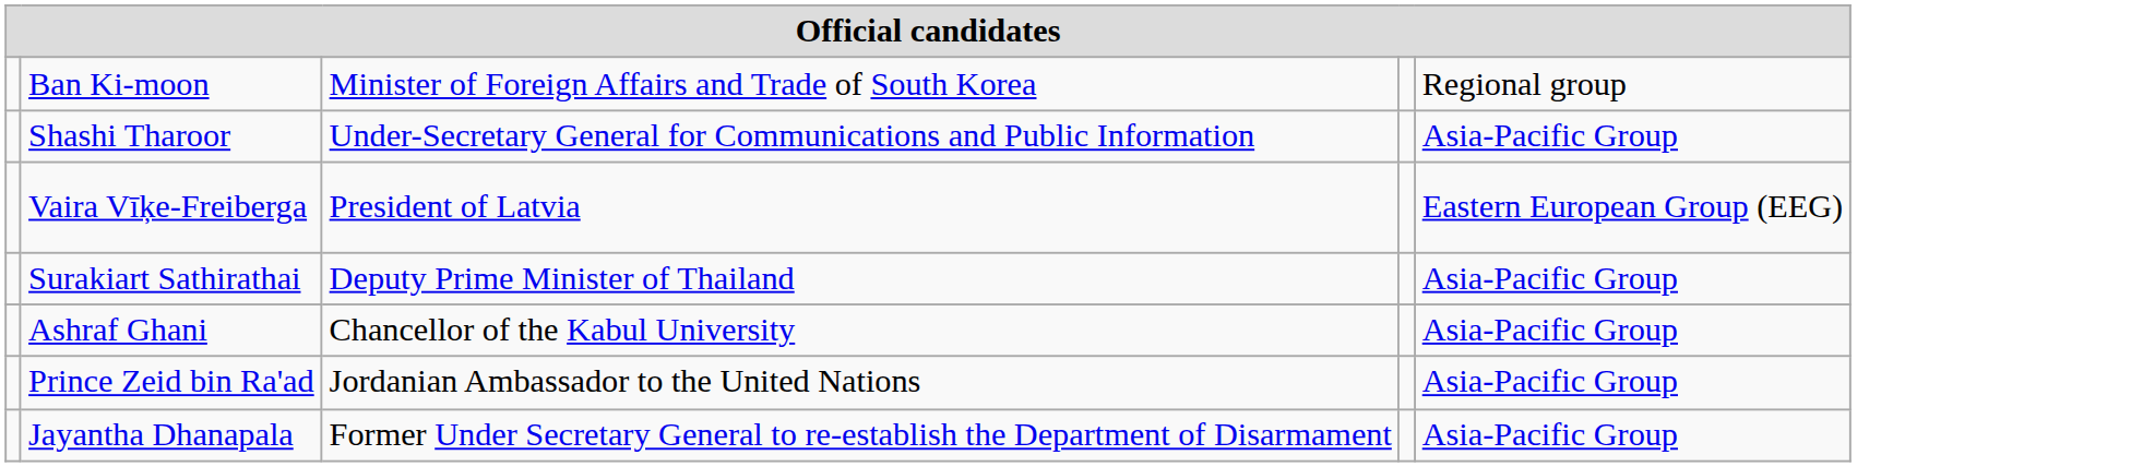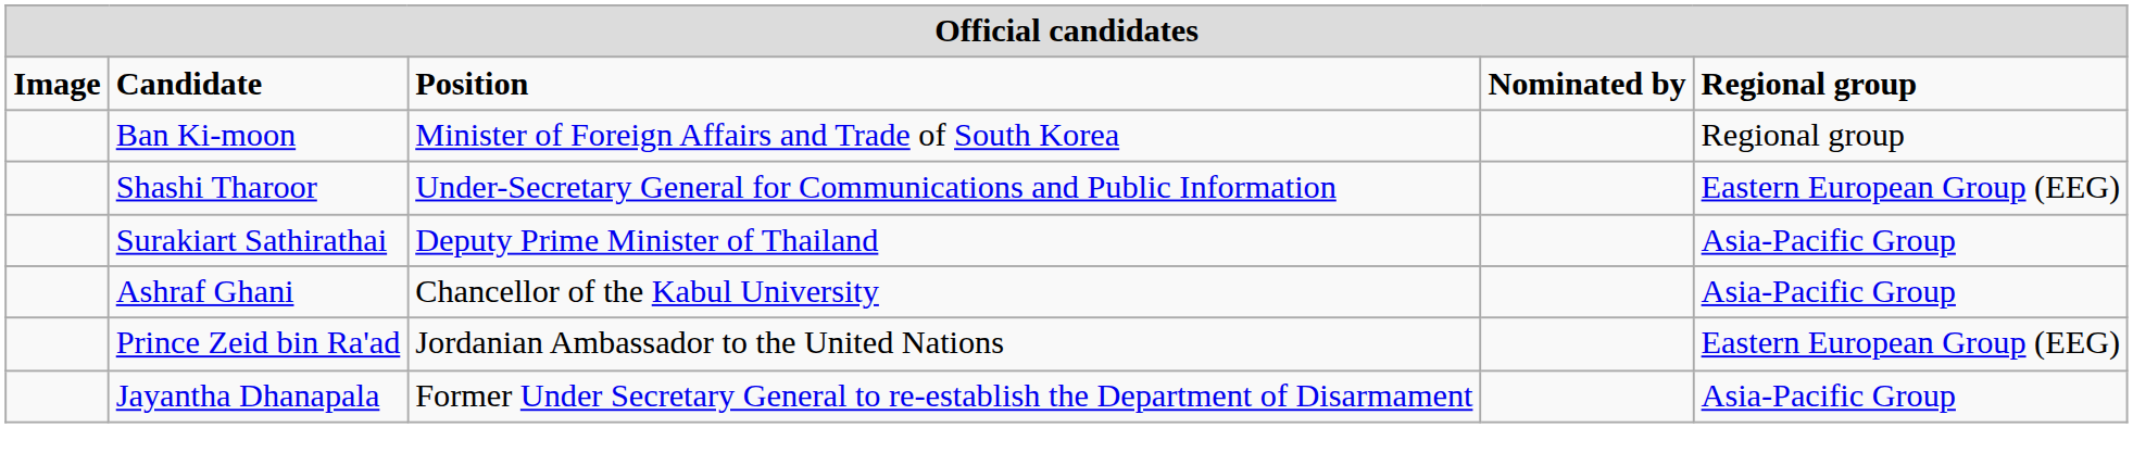 <table class="wikitable" style="margin-left:1em; margin-right:0em; width:auto;">
 <tr>
 <th style="background:#DCDCDC;" colspan="5">Official candidates</th>
+</tr>
+<tr style="font-weight:bold;">
+<td>Image</td>
+<td>Candidate</td>
+<td>Position</td>
+<td>Nominated by</td>
+<td>Regional group</td>
 </tr>
 <tr>
 <td></td>
 <td><a href='#'>Ban Ki-moon</a></td>
 <td><a href='#'>Minister of Foreign Affairs and Trade</a> of <a href='#'>South Korea</a></td>
 <td></td>
 <td>Regional group</td>
 </tr>
 <tr>
 <td></td>
 <td><a href='#'>Shashi Tharoor</a></td>
 <td><a href='#'>Under-Secretary General for Communications and Public Information</a></td>
 <td></td>
-<td><a href='#'>Asia-Pacific Group</a></td>
-</tr>
-<tr>
-<td></td>
-<td><a href='#'>Vaira Vīķe-Freiberga</a></td>
-<td><a href='#'>President of Latvia</a></td>
-<td><br> <br> </td>
 <td><a href='#'>Eastern European Group</a> (EEG)</td>
 </tr>
 <tr>
 <td></td>
 <td><a href='#'>Surakiart Sathirathai</a></td>
 <td><a href='#'>Deputy Prime Minister of Thailand</a></td>
 <td></td>
 <td><a href='#'>Asia-Pacific Group</a></td>
 </tr>
 <tr>
 <td></td>
 <td><a href='#'>Ashraf Ghani</a></td>
 <td>Chancellor of the <a href='#'>Kabul University</a></td>
 <td></td>
 <td><a href='#'>Asia-Pacific Group</a></td>
 </tr>
 <tr>
 <td></td>
 <td><a href='#'>Prince Zeid bin Ra'ad</a></td>
 <td>Jordanian Ambassador to the United Nations</td>
 <td></td>
-<td><a href='#'>Asia-Pacific Group</a></td>
+<td><a href='#'>Eastern European Group</a> (EEG)</td>
 </tr>
 <tr>
 <td></td>
 <td><a href='#'>Jayantha Dhanapala</a></td>
 <td>Former <a href='#'>Under Secretary General to re-establish the Department of Disarmament</a></td>
 <td></td>
 <td><a href='#'>Asia-Pacific Group</a></td>
 </tr>
 </table>
